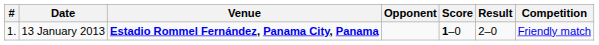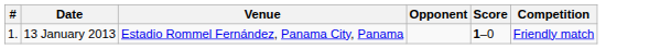 <table class="wikitable">
 <tr>
 <th>#</th>
 <th>Date</th>
 <th>Venue</th>
 <th>Opponent</th>
 <th>Score</th>
-<th>Result</th>
 <th>Competition</th>
 </tr>
 <tr>
 <td>1.</td>
 <td>13 January 2013</td>
-<td><strong><a href='#'>Estadio Rommel Fernández</a>, <a href='#'>Panama City</a>, <a href='#'>Panama</a></strong></td>
+<td><a href='#'>Estadio Rommel Fernández</a>, <a href='#'>Panama City</a>, <a href='#'>Panama</a></td>
 <td></td>
 <td><strong>1</strong>–0</td>
-<td>2–0</td>
 <td><a href='#'>Friendly match</a></td>
 </tr>
 </table>
